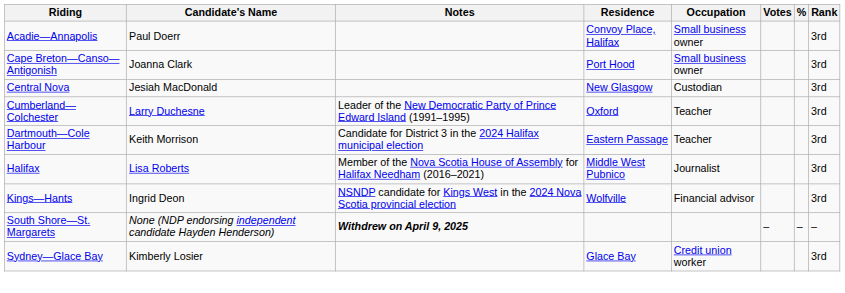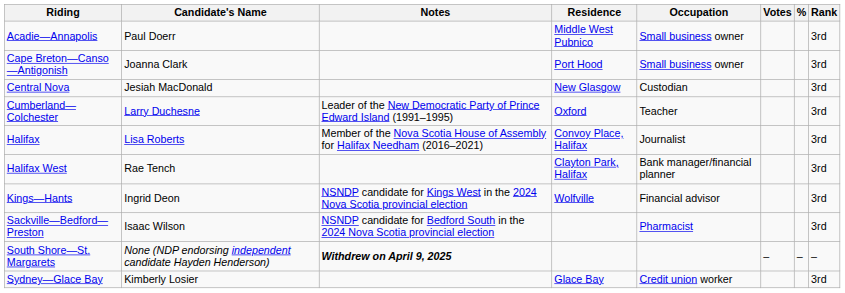 <table class="wikitable sortable">
 <tr>
 <th>Riding<br></th>
 <th>Candidate's Name</th>
 <th>Notes</th>
 <th>Residence</th>
 <th>Occupation</th>
 <th>Votes</th>
 <th>%</th>
 <th>Rank</th>
 </tr>
 <tr>
 <td><a href='#'>Acadie—Annapolis</a></td>
 <td>Paul Doerr</td>
 <td></td>
-<td><a href='#'>Convoy Place, Halifax</a></td>
+<td><a href='#'>Middle West Pubnico</a></td>
 <td><a href='#'>Small business</a> owner</td>
 <td></td>
 <td></td>
 <td>3rd</td>
 </tr>
 <tr>
 <td><a href='#'>Cape Breton—Canso—Antigonish</a></td>
 <td>Joanna Clark</td>
 <td></td>
 <td><a href='#'>Port Hood</a></td>
 <td><a href='#'>Small business</a> owner</td>
 <td></td>
 <td></td>
 <td>3rd</td>
 </tr>
 <tr>
 <td><a href='#'>Central Nova</a></td>
 <td>Jesiah MacDonald</td>
 <td></td>
 <td><a href='#'>New Glasgow</a></td>
 <td>Custodian</td>
 <td></td>
 <td></td>
 <td>3rd</td>
 </tr>
 <tr>
 <td><a href='#'>Cumberland—Colchester</a></td>
 <td><a href='#'>Larry Duchesne</a></td>
 <td>Leader of the <a href='#'>New Democratic Party of Prince Edward Island</a> (1991–1995)</td>
 <td><a href='#'>Oxford</a></td>
 <td>Teacher</td>
 <td></td>
 <td></td>
 <td>3rd</td>
 </tr>
 <tr>
-<td><a href='#'>Dartmouth—Cole Harbour</a></td>
-<td>Keith Morrison</td>
-<td>Candidate for District 3 in the <a href='#'>2024 Halifax municipal election</a></td>
-<td><a href='#'>Eastern Passage</a></td>
-<td>Teacher</td>
+<td><a href='#'>Halifax</a></td>
+<td><a href='#'>Lisa Roberts</a></td>
+<td>Member of the <a href='#'>Nova Scotia House of Assembly</a> for <a href='#'>Halifax Needham</a> (2016–2021)</td>
+<td><a href='#'>Convoy Place, Halifax</a></td>
+<td>Journalist</td>
 <td></td>
 <td></td>
 <td>3rd</td>
 </tr>
 <tr>
-<td><a href='#'>Halifax</a></td>
-<td><a href='#'>Lisa Roberts</a></td>
-<td>Member of the <a href='#'>Nova Scotia House of Assembly</a> for <a href='#'>Halifax Needham</a> (2016–2021)</td>
-<td><a href='#'>Middle West Pubnico</a></td>
-<td>Journalist</td>
+<td><a href='#'>Halifax West</a></td>
+<td>Rae Tench</td>
+<td></td>
+<td><a href='#'>Clayton Park, Halifax</a></td>
+<td>Bank manager/financial planner</td>
 <td></td>
 <td></td>
 <td>3rd</td>
 </tr>
 <tr>
 <td><a href='#'>Kings—Hants</a></td>
 <td>Ingrid Deon</td>
 <td><a href='#'>NSNDP</a> candidate for <a href='#'>Kings West</a> in the <a href='#'>2024 Nova Scotia provincial election</a></td>
 <td><a href='#'>Wolfville</a></td>
 <td>Financial advisor</td>
+<td></td>
+<td></td>
+<td>3rd</td>
+</tr>
+<tr>
+<td><a href='#'>Sackville—Bedford—Preston</a></td>
+<td>Isaac Wilson</td>
+<td><a href='#'>NSNDP</a> candidate for <a href='#'>Bedford South</a> in the <a href='#'>2024 Nova Scotia provincial election</a></td>
+<td></td>
+<td><a href='#'>Pharmacist</a></td>
 <td></td>
 <td></td>
 <td>3rd</td>
 </tr>
 <tr>
 <td><a href='#'>South Shore—St. Margarets</a></td>
 <td> <em>None (NDP endorsing <a href='#'>independent</a> candidate Hayden Henderson)</em></td>
 <td><strong> <em>Withdrew on April 9, 2025</em></strong></td>
 <td></td>
 <td></td>
 <td>–</td>
 <td>–</td>
 <td>–</td>
 </tr>
 <tr>
 <td><a href='#'>Sydney—Glace Bay</a></td>
 <td>Kimberly Losier</td>
 <td></td>
 <td><a href='#'>Glace Bay</a></td>
 <td><a href='#'>Credit union</a> worker</td>
 <td></td>
 <td></td>
 <td>3rd</td>
 </tr>
 </table>
